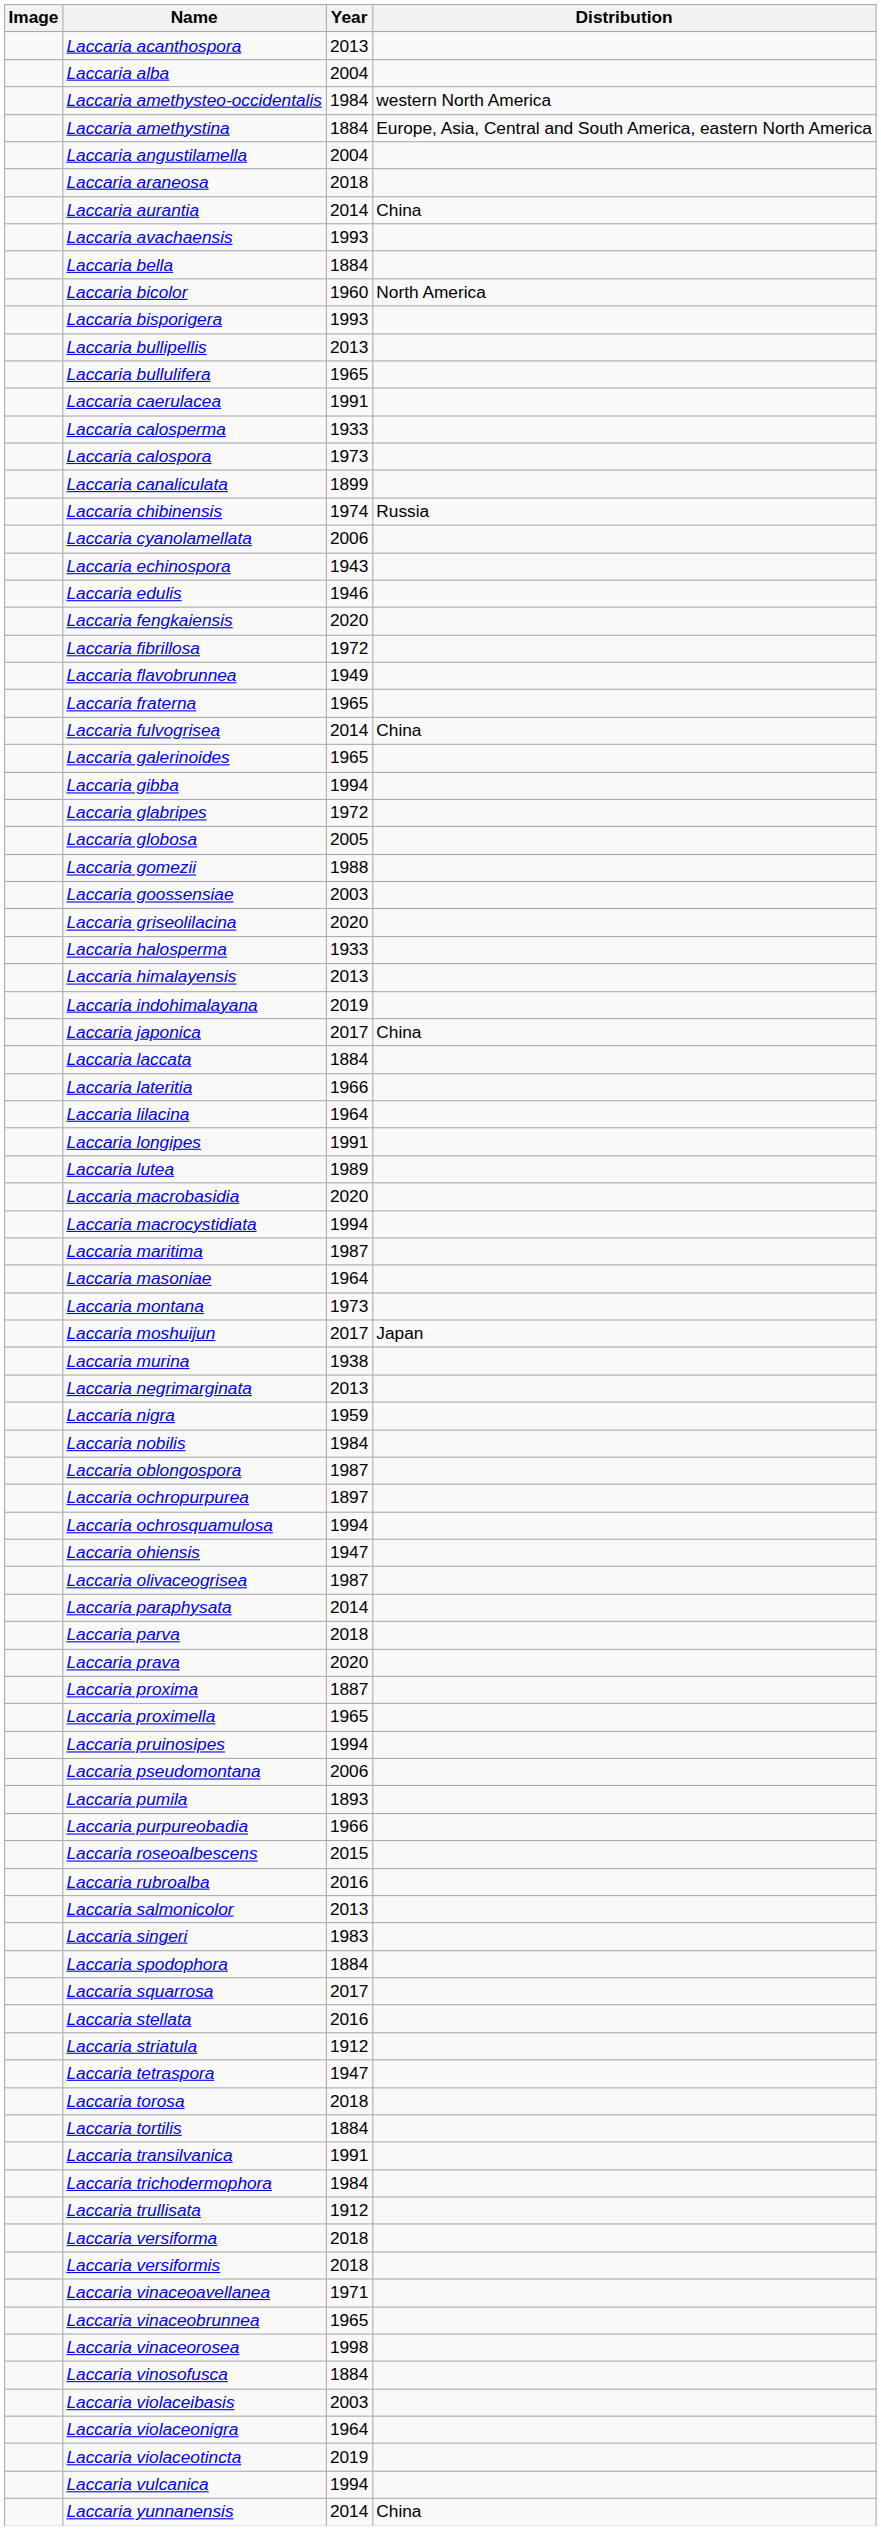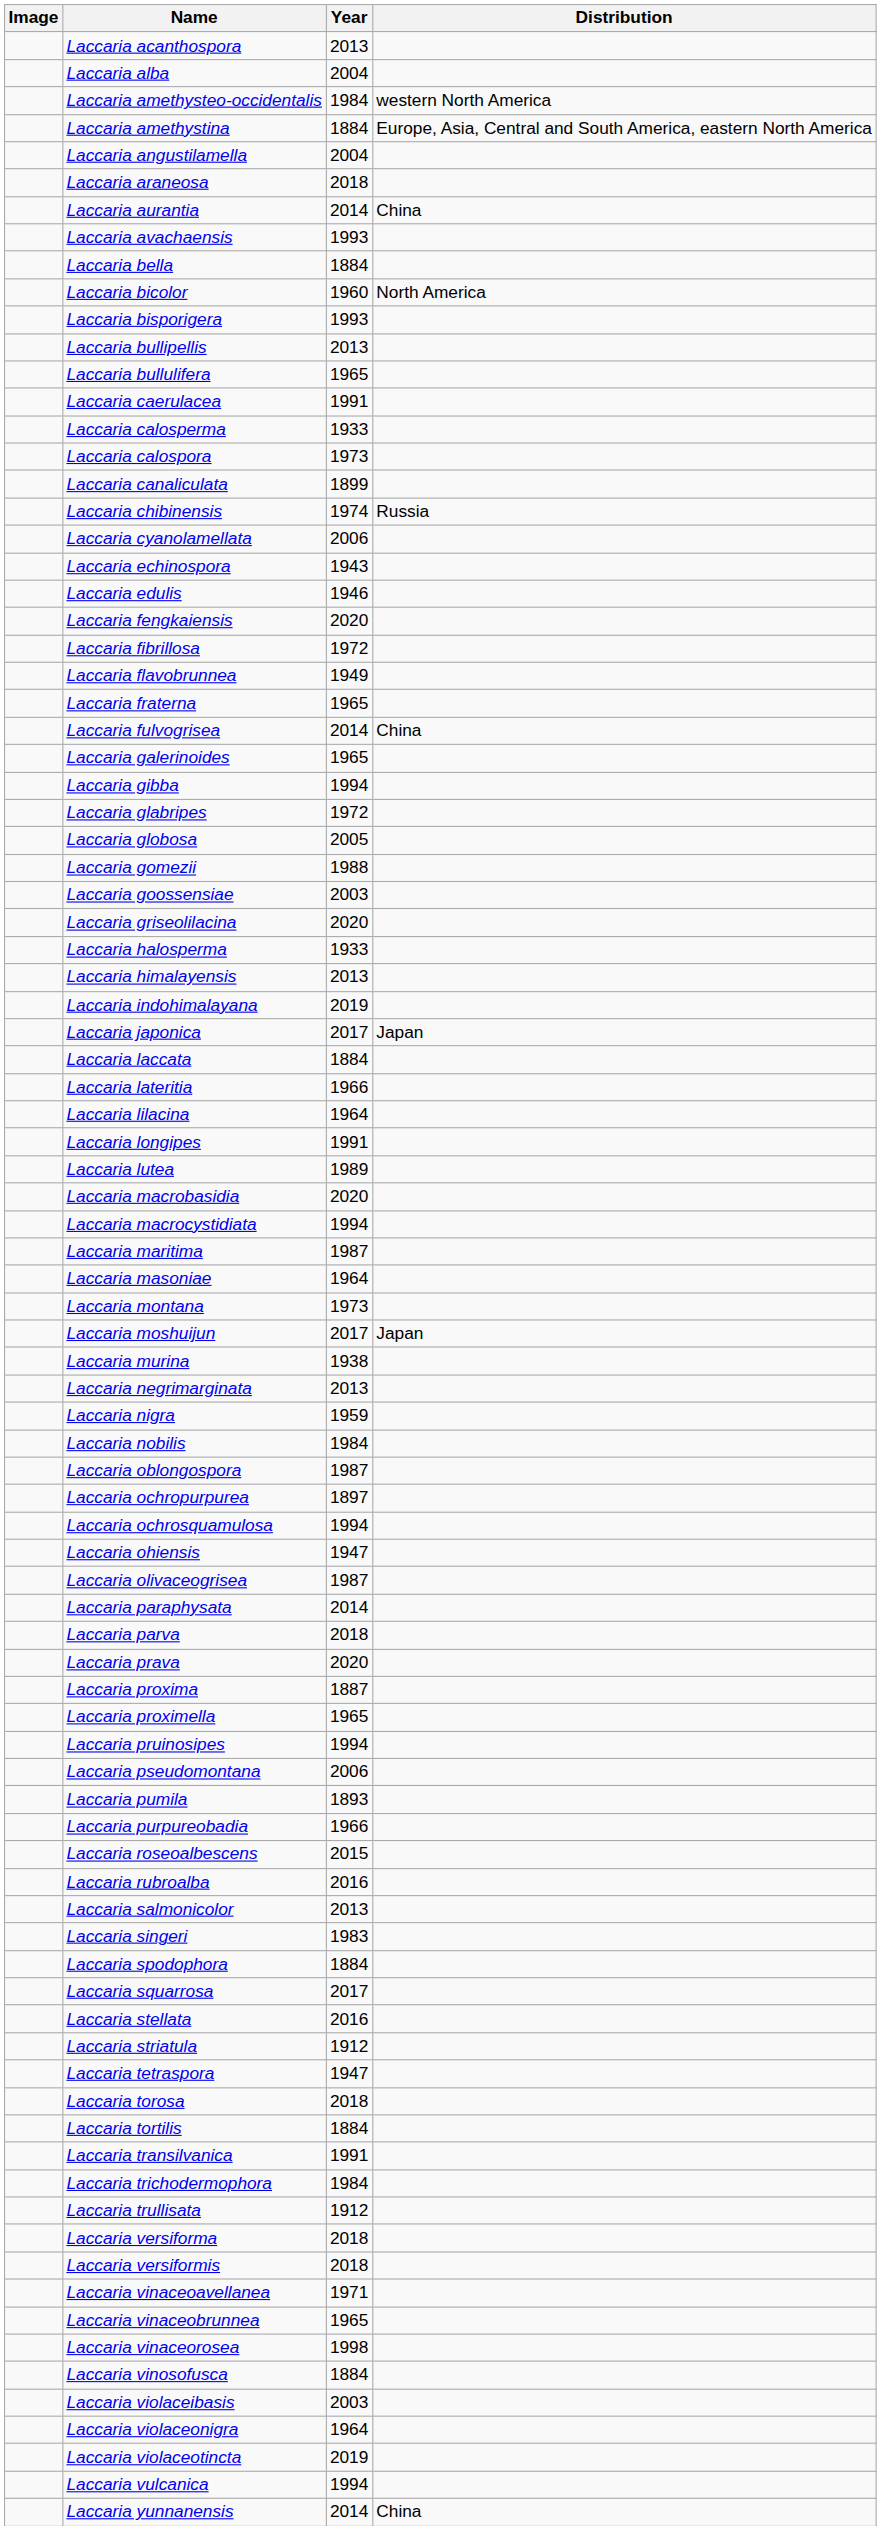 <table class="wikitable sortable">
 <tr>
 <th>Image</th>
 <th>Name</th>
 <th>Year</th>
 <th>Distribution</th>
 </tr>
 <tr>
 <td></td>
 <td><em><a href='#'>Laccaria acanthospora</a></em> </td>
 <td>2013</td>
 <td></td>
 </tr>
 <tr>
 <td></td>
 <td><em><a href='#'>Laccaria alba</a></em> </td>
 <td>2004</td>
 <td></td>
 </tr>
 <tr>
 <td></td>
 <td><em><a href='#'>Laccaria amethysteo-occidentalis</a></em> </td>
 <td>1984</td>
 <td>western North America</td>
 </tr>
 <tr>
 <td></td>
 <td><em><a href='#'>Laccaria amethystina</a></em> </td>
 <td>1884</td>
 <td>Europe, Asia, Central and South America, eastern North America</td>
 </tr>
 <tr>
 <td></td>
 <td><em><a href='#'>Laccaria angustilamella</a></em> </td>
 <td>2004</td>
 <td></td>
 </tr>
 <tr>
 <td></td>
 <td><em><a href='#'>Laccaria araneosa</a></em> </td>
 <td>2018</td>
 <td></td>
 </tr>
 <tr>
 <td></td>
 <td><em><a href='#'>Laccaria aurantia</a></em> </td>
 <td>2014</td>
 <td>China</td>
 </tr>
 <tr>
 <td></td>
 <td><em><a href='#'>Laccaria avachaensis</a></em> </td>
 <td>1993</td>
 <td></td>
 </tr>
 <tr>
 <td></td>
 <td><em><a href='#'>Laccaria bella</a></em> </td>
 <td>1884</td>
 <td></td>
 </tr>
 <tr>
 <td></td>
 <td><em><a href='#'>Laccaria bicolor</a></em>  </td>
 <td>1960</td>
 <td>North America</td>
 </tr>
 <tr>
 <td></td>
 <td><em><a href='#'>Laccaria bisporigera</a></em> </td>
 <td>1993</td>
 <td></td>
 </tr>
 <tr>
 <td></td>
 <td><em><a href='#'>Laccaria bullipellis</a></em> </td>
 <td>2013</td>
 <td></td>
 </tr>
 <tr>
 <td></td>
 <td><em><a href='#'>Laccaria bullulifera</a></em> </td>
 <td>1965</td>
 <td></td>
 </tr>
 <tr>
 <td></td>
 <td><em><a href='#'>Laccaria caerulacea</a></em> </td>
 <td>1991</td>
 <td></td>
 </tr>
 <tr>
 <td></td>
 <td><em><a href='#'>Laccaria calosperma</a></em> </td>
 <td>1933</td>
 <td></td>
 </tr>
 <tr>
 <td></td>
 <td><em><a href='#'>Laccaria calospora</a></em> </td>
 <td>1973</td>
 <td></td>
 </tr>
 <tr>
 <td></td>
 <td><em><a href='#'>Laccaria canaliculata</a></em> </td>
 <td>1899</td>
 <td></td>
 </tr>
 <tr>
 <td></td>
 <td><em><a href='#'>Laccaria chibinensis</a></em> </td>
 <td>1974</td>
 <td>Russia</td>
 </tr>
 <tr>
 <td></td>
 <td><em><a href='#'>Laccaria cyanolamellata</a></em> </td>
 <td>2006</td>
 <td></td>
 </tr>
 <tr>
 <td></td>
 <td><em><a href='#'>Laccaria echinospora</a></em> </td>
 <td>1943</td>
 <td></td>
 </tr>
 <tr>
 <td></td>
 <td><em><a href='#'>Laccaria edulis</a></em> </td>
 <td>1946</td>
 <td></td>
 </tr>
 <tr>
 <td></td>
 <td><em><a href='#'>Laccaria fengkaiensis</a></em> </td>
 <td>2020</td>
 <td></td>
 </tr>
 <tr>
 <td></td>
 <td><em><a href='#'>Laccaria fibrillosa</a></em> </td>
 <td>1972</td>
 <td></td>
 </tr>
 <tr>
 <td></td>
 <td><em><a href='#'>Laccaria flavobrunnea</a></em> </td>
 <td>1949</td>
 <td></td>
 </tr>
 <tr>
 <td></td>
 <td><em><a href='#'>Laccaria fraterna</a></em>  </td>
 <td>1965</td>
 <td></td>
 </tr>
 <tr>
 <td></td>
 <td><em><a href='#'>Laccaria fulvogrisea</a></em> </td>
 <td>2014</td>
 <td>China</td>
 </tr>
 <tr>
 <td></td>
 <td><em><a href='#'>Laccaria galerinoides</a></em> </td>
 <td>1965</td>
 <td></td>
 </tr>
 <tr>
 <td></td>
 <td><em><a href='#'>Laccaria gibba</a></em> </td>
 <td>1994</td>
 <td></td>
 </tr>
 <tr>
 <td></td>
 <td><em><a href='#'>Laccaria glabripes</a></em> </td>
 <td>1972</td>
 <td></td>
 </tr>
 <tr>
 <td></td>
 <td><em><a href='#'>Laccaria globosa</a></em> </td>
 <td>2005</td>
 <td></td>
 </tr>
 <tr>
 <td></td>
 <td><em><a href='#'>Laccaria gomezii</a></em> </td>
 <td>1988</td>
 <td></td>
 </tr>
 <tr>
 <td></td>
 <td><em><a href='#'>Laccaria goossensiae</a></em> </td>
 <td>2003</td>
 <td></td>
 </tr>
 <tr>
 <td></td>
 <td><em><a href='#'>Laccaria griseolilacina</a></em> </td>
 <td>2020</td>
 <td></td>
 </tr>
 <tr>
 <td></td>
 <td><em><a href='#'>Laccaria halosperma</a></em> </td>
 <td>1933</td>
 <td></td>
 </tr>
 <tr>
 <td></td>
 <td><em><a href='#'>Laccaria himalayensis</a></em> </td>
 <td>2013</td>
 <td></td>
 </tr>
 <tr>
 <td></td>
 <td><em><a href='#'>Laccaria indohimalayana</a></em> </td>
 <td>2019</td>
 <td></td>
 </tr>
 <tr>
 <td></td>
 <td><em><a href='#'>Laccaria japonica</a></em> </td>
 <td>2017</td>
-<td>China</td>
+<td>Japan</td>
 </tr>
 <tr>
 <td></td>
 <td><em><a href='#'>Laccaria laccata</a></em> </td>
 <td>1884</td>
 <td></td>
 </tr>
 <tr>
 <td></td>
 <td><em><a href='#'>Laccaria lateritia</a></em> </td>
 <td>1966</td>
 <td></td>
 </tr>
 <tr>
 <td></td>
 <td><em><a href='#'>Laccaria lilacina</a></em> </td>
 <td>1964</td>
 <td></td>
 </tr>
 <tr>
 <td></td>
 <td><em><a href='#'>Laccaria longipes</a></em> </td>
 <td>1991</td>
 <td></td>
 </tr>
 <tr>
 <td></td>
 <td><em><a href='#'>Laccaria lutea</a></em> </td>
 <td>1989</td>
 <td></td>
 </tr>
 <tr>
 <td></td>
 <td><em><a href='#'>Laccaria macrobasidia</a></em> </td>
 <td>2020</td>
 <td></td>
 </tr>
 <tr>
 <td></td>
 <td><em><a href='#'>Laccaria macrocystidiata</a></em> </td>
 <td>1994</td>
 <td></td>
 </tr>
 <tr>
 <td></td>
 <td><em><a href='#'>Laccaria maritima</a></em>  </td>
 <td>1987</td>
 <td></td>
 </tr>
 <tr>
 <td></td>
 <td><em><a href='#'>Laccaria masoniae</a></em> </td>
 <td>1964</td>
 <td></td>
 </tr>
 <tr>
 <td></td>
 <td><em><a href='#'>Laccaria montana</a></em> </td>
 <td>1973</td>
 <td></td>
 </tr>
 <tr>
 <td></td>
 <td><em><a href='#'>Laccaria moshuijun</a></em> </td>
 <td>2017</td>
 <td>Japan</td>
 </tr>
 <tr>
 <td></td>
 <td><em><a href='#'>Laccaria murina</a></em> </td>
 <td>1938</td>
 <td></td>
 </tr>
 <tr>
 <td></td>
 <td><em><a href='#'>Laccaria negrimarginata</a></em> </td>
 <td>2013</td>
 <td></td>
 </tr>
 <tr>
 <td></td>
 <td><em><a href='#'>Laccaria nigra</a></em> </td>
 <td>1959</td>
 <td></td>
 </tr>
 <tr>
 <td></td>
 <td><em><a href='#'>Laccaria nobilis</a></em> </td>
 <td>1984</td>
 <td></td>
 </tr>
 <tr>
 <td></td>
 <td><em><a href='#'>Laccaria oblongospora</a></em> </td>
 <td>1987</td>
 <td></td>
 </tr>
 <tr>
 <td></td>
 <td><em><a href='#'>Laccaria ochropurpurea</a></em> </td>
 <td>1897</td>
 <td></td>
 </tr>
 <tr>
 <td></td>
 <td><em><a href='#'>Laccaria ochrosquamulosa</a></em> </td>
 <td>1994</td>
 <td></td>
 </tr>
 <tr>
 <td></td>
 <td><em><a href='#'>Laccaria ohiensis</a></em> </td>
 <td>1947</td>
 <td></td>
 </tr>
 <tr>
 <td></td>
 <td><em><a href='#'>Laccaria olivaceogrisea</a></em> </td>
 <td>1987</td>
 <td></td>
 </tr>
 <tr>
 <td></td>
 <td><em><a href='#'>Laccaria paraphysata</a></em> </td>
 <td>2014</td>
 <td></td>
 </tr>
 <tr>
 <td></td>
 <td><em><a href='#'>Laccaria parva</a></em> </td>
 <td>2018</td>
 <td></td>
 </tr>
 <tr>
 <td></td>
 <td><em><a href='#'>Laccaria prava</a></em> </td>
 <td>2020</td>
 <td></td>
 </tr>
 <tr>
 <td></td>
 <td><em><a href='#'>Laccaria proxima</a></em> </td>
 <td>1887</td>
 <td></td>
 </tr>
 <tr>
 <td></td>
 <td><em><a href='#'>Laccaria proximella</a></em> </td>
 <td>1965</td>
 <td></td>
 </tr>
 <tr>
 <td></td>
 <td><em><a href='#'>Laccaria pruinosipes</a></em> </td>
 <td>1994</td>
 <td></td>
 </tr>
 <tr>
 <td></td>
 <td><em><a href='#'>Laccaria pseudomontana</a></em> </td>
 <td>2006</td>
 <td></td>
 </tr>
 <tr>
 <td></td>
 <td><em><a href='#'>Laccaria pumila</a></em>  </td>
 <td>1893</td>
 <td></td>
 </tr>
 <tr>
 <td></td>
 <td><em><a href='#'>Laccaria purpureobadia</a></em> </td>
 <td>1966</td>
 <td></td>
 </tr>
 <tr>
 <td></td>
 <td><em><a href='#'>Laccaria roseoalbescens</a></em> </td>
 <td>2015</td>
 <td></td>
 </tr>
 <tr>
 <td></td>
 <td><em><a href='#'>Laccaria rubroalba</a></em> </td>
 <td>2016</td>
 <td></td>
 </tr>
 <tr>
 <td></td>
 <td><em><a href='#'>Laccaria salmonicolor</a></em> </td>
 <td>2013</td>
 <td></td>
 </tr>
 <tr>
 <td></td>
 <td><em><a href='#'>Laccaria singeri</a></em> </td>
 <td>1983</td>
 <td></td>
 </tr>
 <tr>
 <td></td>
 <td><em><a href='#'>Laccaria spodophora</a></em> </td>
 <td>1884</td>
 <td></td>
 </tr>
 <tr>
 <td></td>
 <td><em><a href='#'>Laccaria squarrosa</a></em> </td>
 <td>2017</td>
 <td></td>
 </tr>
 <tr>
 <td></td>
 <td><em><a href='#'>Laccaria stellata</a></em> </td>
 <td>2016</td>
 <td></td>
 </tr>
 <tr>
 <td></td>
 <td><em><a href='#'>Laccaria striatula</a></em> </td>
 <td>1912</td>
 <td></td>
 </tr>
 <tr>
 <td></td>
 <td><em><a href='#'>Laccaria tetraspora</a></em> </td>
 <td>1947</td>
 <td></td>
 </tr>
 <tr>
 <td></td>
 <td><em><a href='#'>Laccaria torosa</a></em> </td>
 <td>2018</td>
 <td></td>
 </tr>
 <tr>
 <td></td>
 <td><em><a href='#'>Laccaria tortilis</a></em>  </td>
 <td>1884</td>
 <td></td>
 </tr>
 <tr>
 <td></td>
 <td><em><a href='#'>Laccaria transilvanica</a></em> </td>
 <td>1991</td>
 <td></td>
 </tr>
 <tr>
 <td></td>
 <td><em><a href='#'>Laccaria trichodermophora</a></em> </td>
 <td>1984</td>
 <td></td>
 </tr>
 <tr>
 <td></td>
 <td><em><a href='#'>Laccaria trullisata</a></em> </td>
 <td>1912</td>
 <td></td>
 </tr>
 <tr>
 <td></td>
 <td><em><a href='#'>Laccaria versiforma</a></em> </td>
 <td>2018</td>
 <td></td>
 </tr>
 <tr>
 <td></td>
 <td><em><a href='#'>Laccaria versiformis</a></em> </td>
 <td>2018</td>
 <td></td>
 </tr>
 <tr>
 <td></td>
 <td><em><a href='#'>Laccaria vinaceoavellanea</a></em> </td>
 <td>1971</td>
 <td></td>
 </tr>
 <tr>
 <td></td>
 <td><em><a href='#'>Laccaria vinaceobrunnea</a></em> </td>
 <td>1965</td>
 <td></td>
 </tr>
 <tr>
 <td></td>
 <td><em><a href='#'>Laccaria vinaceorosea</a></em> </td>
 <td>1998</td>
 <td></td>
 </tr>
 <tr>
 <td></td>
 <td><em><a href='#'>Laccaria vinosofusca</a></em> </td>
 <td>1884</td>
 <td></td>
 </tr>
 <tr>
 <td></td>
 <td><em><a href='#'>Laccaria violaceibasis</a></em> </td>
 <td>2003</td>
 <td></td>
 </tr>
 <tr>
 <td></td>
 <td><em><a href='#'>Laccaria violaceonigra</a></em> </td>
 <td>1964</td>
 <td></td>
 </tr>
 <tr>
 <td></td>
 <td><em><a href='#'>Laccaria violaceotincta</a></em> </td>
 <td>2019</td>
 <td></td>
 </tr>
 <tr>
 <td></td>
 <td><em><a href='#'>Laccaria vulcanica</a></em> </td>
 <td>1994</td>
 <td></td>
 </tr>
 <tr>
 <td></td>
 <td><em><a href='#'>Laccaria yunnanensis</a></em> </td>
 <td>2014</td>
 <td>China</td>
 </tr>
 </table>
